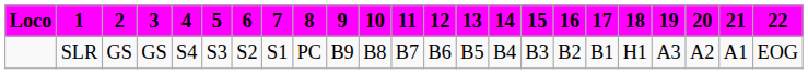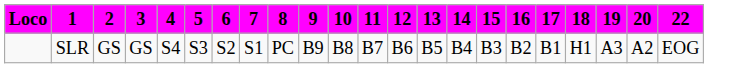 <table class="wikitable plainrowheaders unsortable" style="text-align:center">
 <tr>
 <th scope="col" rowspan="1" style="background:magenta;">Loco</th>
 <th scope="col" rowspan="1" style="background:magenta;">1</th>
 <th scope="col" rowspan="1" style="background:magenta;">2</th>
 <th scope="col" rowspan="1" style="background:magenta;">3</th>
 <th scope="col" rowspan="1" style="background:magenta;">4</th>
 <th scope="col" rowspan="1" style="background:magenta;">5</th>
 <th scope="col" rowspan="1" style="background:magenta;">6</th>
 <th scope="col" rowspan="1" style="background:magenta;">7</th>
 <th scope="col" rowspan="1" style="background:magenta;">8</th>
 <th scope="col" rowspan="1" style="background:magenta;">9</th>
 <th scope="col" rowspan="1" style="background:magenta;">10</th>
 <th scope="col" rowspan="1" style="background:magenta;">11</th>
 <th scope="col" rowspan="1" style="background:magenta;">12</th>
 <th scope="col" rowspan="1" style="background:magenta;">13</th>
 <th scope="col" rowspan="1" style="background:magenta;">14</th>
 <th scope="col" rowspan="1" style="background:magenta;">15</th>
 <th scope="col" rowspan="1" style="background:magenta;">16</th>
 <th scope="col" rowspan="1" style="background:magenta;">17</th>
 <th scope="col" rowspan="1" style="background:magenta;">18</th>
 <th scope="col" rowspan="1" style="background:magenta;">19</th>
 <th scope="col" rowspan="1" style="background:magenta;">20</th>
-<th scope="col" rowspan="1" style="background:magenta;">21</th>
 <th scope="col" rowspan="1" style="background:magenta;">22</th>
 </tr>
 <tr>
 <td></td>
 <td>SLR</td>
 <td>GS</td>
 <td>GS</td>
 <td>S4</td>
 <td>S3</td>
 <td>S2</td>
 <td>S1</td>
 <td>PC</td>
 <td>B9</td>
 <td>B8</td>
 <td>B7</td>
 <td>B6</td>
 <td>B5</td>
 <td>B4</td>
 <td>B3</td>
 <td>B2</td>
 <td>B1</td>
 <td>H1</td>
 <td>A3</td>
 <td>A2</td>
-<td>A1</td>
 <td>EOG</td>
 </tr>
 </table>
